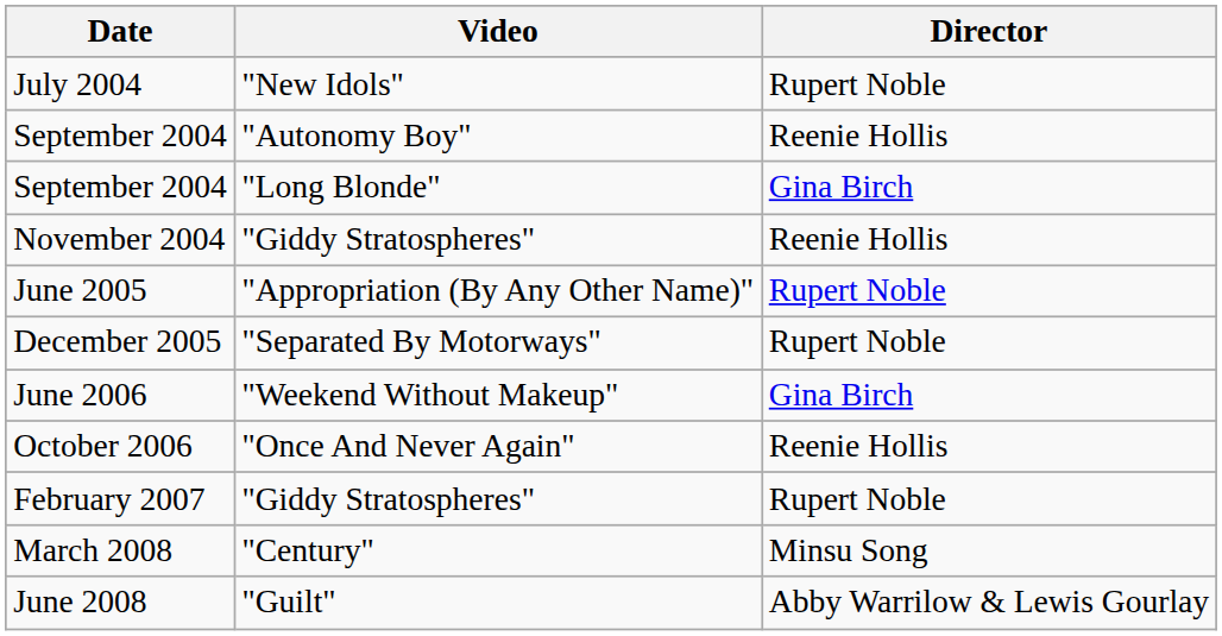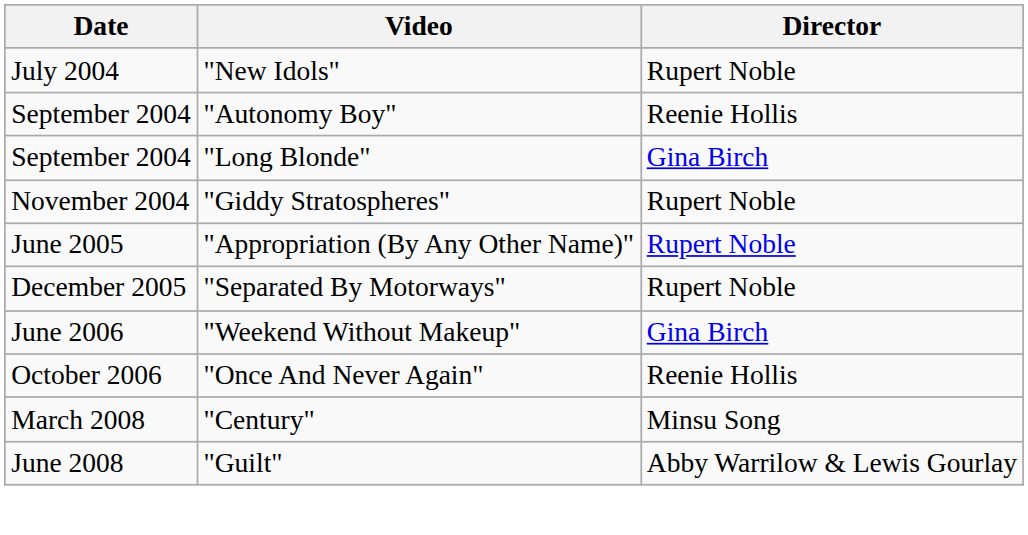 <table class="wikitable">
 <tr>
 <th>Date</th>
 <th>Video</th>
 <th>Director</th>
 </tr>
 <tr>
 <td>July 2004</td>
 <td>"New Idols"</td>
 <td>Rupert Noble</td>
 </tr>
 <tr>
 <td>September 2004</td>
 <td>"Autonomy Boy"</td>
 <td>Reenie Hollis</td>
 </tr>
 <tr>
 <td>September 2004</td>
 <td>"Long Blonde"</td>
 <td><a href='#'>Gina Birch</a></td>
 </tr>
 <tr>
 <td>November 2004</td>
 <td>"Giddy Stratospheres"</td>
-<td>Reenie Hollis</td>
+<td>Rupert Noble</td>
 </tr>
 <tr>
 <td>June 2005</td>
 <td>"Appropriation (By Any Other Name)"</td>
 <td><a href='#'>Rupert Noble</a></td>
 </tr>
 <tr>
 <td>December 2005</td>
 <td>"Separated By Motorways"</td>
 <td>Rupert Noble</td>
 </tr>
 <tr>
 <td>June 2006</td>
 <td>"Weekend Without Makeup"</td>
 <td><a href='#'>Gina Birch</a></td>
 </tr>
 <tr>
 <td>October 2006</td>
 <td>"Once And Never Again"</td>
 <td>Reenie Hollis</td>
 </tr>
 <tr>
-<td>February 2007</td>
-<td>"Giddy Stratospheres"</td>
-<td>Rupert Noble</td>
-</tr>
-<tr>
 <td>March 2008</td>
 <td>"Century"</td>
 <td>Minsu Song</td>
 </tr>
 <tr>
 <td>June 2008</td>
 <td>"Guilt"</td>
 <td>Abby Warrilow & Lewis Gourlay</td>
 </tr>
 </table>
